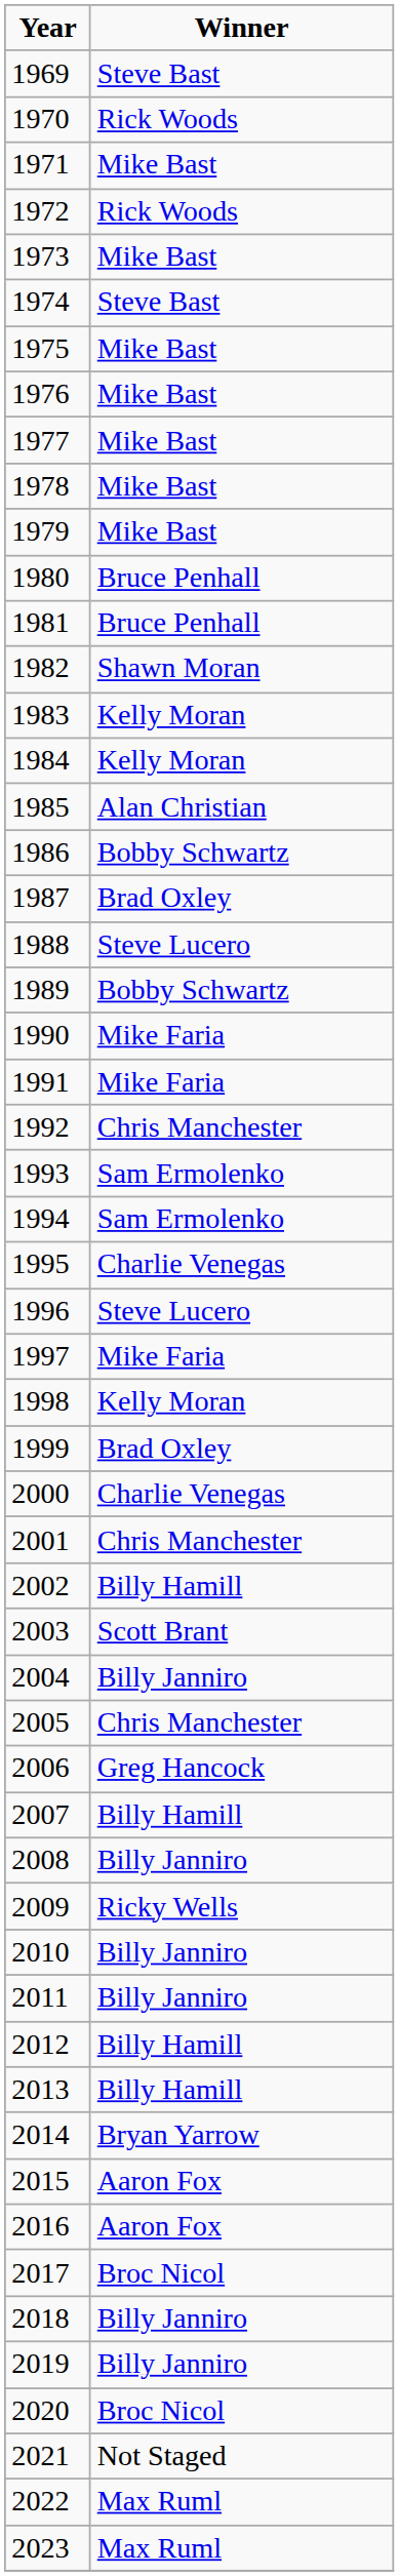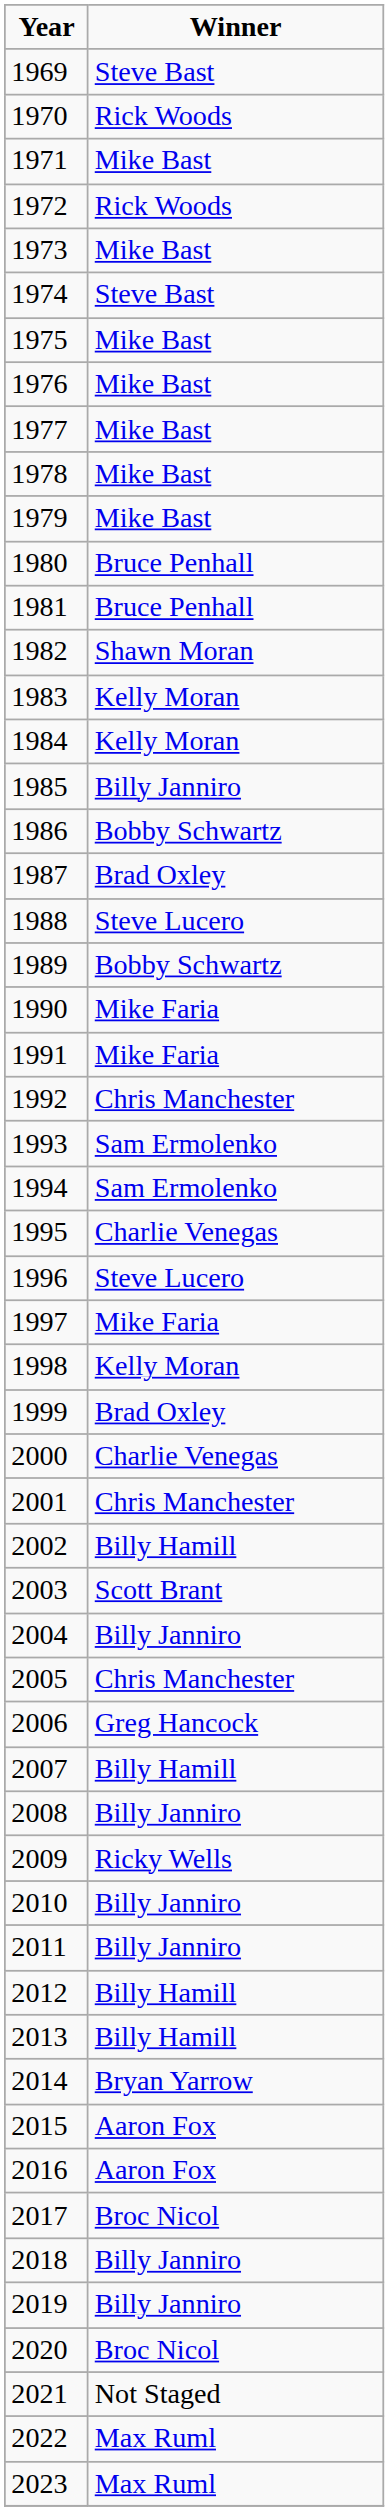 <table class="wikitable">
 <tr align=center>
 <td width=40px  ><strong>Year</strong></td>
 <td width=160px ><strong>Winner</strong></td>
 </tr>
 <tr align=left>
 <td>1969</td>
 <td><a href='#'>Steve Bast</a></td>
 </tr>
 <tr align=left>
 <td>1970</td>
 <td><a href='#'>Rick Woods</a></td>
 </tr>
 <tr align=left>
 <td>1971</td>
 <td><a href='#'>Mike Bast</a></td>
 </tr>
 <tr align=left>
 <td>1972</td>
 <td><a href='#'>Rick Woods</a></td>
 </tr>
 <tr align=left>
 <td>1973</td>
 <td><a href='#'>Mike Bast</a></td>
 </tr>
 <tr align=left>
 <td>1974</td>
 <td><a href='#'>Steve Bast</a></td>
 </tr>
 <tr align=left>
 <td>1975</td>
 <td><a href='#'>Mike Bast</a></td>
 </tr>
 <tr align=left>
 <td>1976</td>
 <td><a href='#'>Mike Bast</a></td>
 </tr>
 <tr align=left>
 <td>1977</td>
 <td><a href='#'>Mike Bast</a></td>
 </tr>
 <tr align=left>
 <td>1978</td>
 <td><a href='#'>Mike Bast</a></td>
 </tr>
 <tr align=left>
 <td>1979</td>
 <td><a href='#'>Mike Bast</a></td>
 </tr>
 <tr align=left>
 <td>1980</td>
 <td><a href='#'>Bruce Penhall</a></td>
 </tr>
 <tr align=left>
 <td>1981</td>
 <td><a href='#'>Bruce Penhall</a></td>
 </tr>
 <tr align=left>
 <td>1982</td>
 <td><a href='#'>Shawn Moran</a></td>
 </tr>
 <tr align=left>
 <td>1983</td>
 <td><a href='#'>Kelly Moran</a></td>
 </tr>
 <tr align=left>
 <td>1984</td>
 <td><a href='#'>Kelly Moran</a></td>
 </tr>
 <tr align=left>
 <td>1985</td>
-<td><a href='#'>Alan Christian</a></td>
+<td><a href='#'>Billy Janniro</a></td>
 </tr>
 <tr align=left>
 <td>1986</td>
 <td><a href='#'>Bobby Schwartz</a></td>
 </tr>
 <tr align=left>
 <td>1987</td>
 <td><a href='#'>Brad Oxley</a></td>
 </tr>
 <tr align=left>
 <td>1988</td>
 <td><a href='#'>Steve Lucero</a></td>
 </tr>
 <tr align=left>
 <td>1989</td>
 <td><a href='#'>Bobby Schwartz</a></td>
 </tr>
 <tr align=left>
 <td>1990</td>
 <td><a href='#'>Mike Faria</a></td>
 </tr>
 <tr align=left>
 <td>1991</td>
 <td><a href='#'>Mike Faria</a></td>
 </tr>
 <tr align=left>
 <td>1992</td>
 <td><a href='#'>Chris Manchester</a></td>
 </tr>
 <tr align=left>
 <td>1993</td>
 <td><a href='#'>Sam Ermolenko</a></td>
 </tr>
 <tr align=left>
 <td>1994</td>
 <td><a href='#'>Sam Ermolenko</a></td>
 </tr>
 <tr align=left>
 <td>1995</td>
 <td><a href='#'>Charlie Venegas</a></td>
 </tr>
 <tr align=left>
 <td>1996</td>
 <td><a href='#'>Steve Lucero</a></td>
 </tr>
 <tr align=left>
 <td>1997</td>
 <td><a href='#'>Mike Faria</a></td>
 </tr>
 <tr align=left>
 <td>1998</td>
 <td><a href='#'>Kelly Moran</a></td>
 </tr>
 <tr align=left>
 <td>1999</td>
 <td><a href='#'>Brad Oxley</a></td>
 </tr>
 <tr align=left>
 <td>2000</td>
 <td><a href='#'>Charlie Venegas</a></td>
 </tr>
 <tr align=left>
 <td>2001</td>
 <td><a href='#'>Chris Manchester</a></td>
 </tr>
 <tr align=left>
 <td>2002</td>
 <td><a href='#'>Billy Hamill</a></td>
 </tr>
 <tr align=left>
 <td>2003</td>
 <td><a href='#'>Scott Brant</a></td>
 </tr>
 <tr align=left>
 <td>2004</td>
 <td><a href='#'>Billy Janniro</a></td>
 </tr>
 <tr align=left>
 <td>2005</td>
 <td><a href='#'>Chris Manchester</a></td>
 </tr>
 <tr align=left>
 <td>2006</td>
 <td><a href='#'>Greg Hancock</a></td>
 </tr>
 <tr align=left>
 <td>2007</td>
 <td><a href='#'>Billy Hamill</a></td>
 </tr>
 <tr align=left>
 <td>2008</td>
 <td><a href='#'>Billy Janniro</a></td>
 </tr>
 <tr align=left>
 <td>2009</td>
 <td><a href='#'>Ricky Wells</a></td>
 </tr>
 <tr align=left>
 <td>2010</td>
 <td><a href='#'>Billy Janniro</a></td>
 </tr>
 <tr align=left>
 <td>2011</td>
 <td><a href='#'>Billy Janniro</a></td>
 </tr>
 <tr align=left>
 <td>2012</td>
 <td><a href='#'>Billy Hamill</a></td>
 </tr>
 <tr align=left>
 <td>2013</td>
 <td><a href='#'>Billy Hamill</a></td>
 </tr>
 <tr align=left>
 <td>2014</td>
 <td><a href='#'>Bryan Yarrow</a></td>
 </tr>
 <tr align=left>
 <td>2015</td>
 <td><a href='#'>Aaron Fox</a></td>
 </tr>
 <tr align=left>
 <td>2016</td>
 <td><a href='#'>Aaron Fox</a></td>
 </tr>
 <tr align=left>
 <td>2017</td>
 <td><a href='#'>Broc Nicol</a></td>
 </tr>
 <tr align=left>
 <td>2018</td>
 <td><a href='#'>Billy Janniro</a></td>
 </tr>
 <tr align=left>
 <td>2019</td>
 <td><a href='#'>Billy Janniro</a></td>
 </tr>
 <tr align=left>
 <td>2020</td>
 <td><a href='#'>Broc Nicol</a></td>
 </tr>
 <tr align=left>
 <td>2021</td>
 <td>Not Staged</td>
 </tr>
 <tr align=left>
 <td>2022</td>
 <td><a href='#'>Max Ruml</a></td>
 </tr>
 <tr align=left>
 <td>2023</td>
 <td><a href='#'>Max Ruml</a></td>
 </tr>
 <tr align=left>
 </tr>
 </table>
